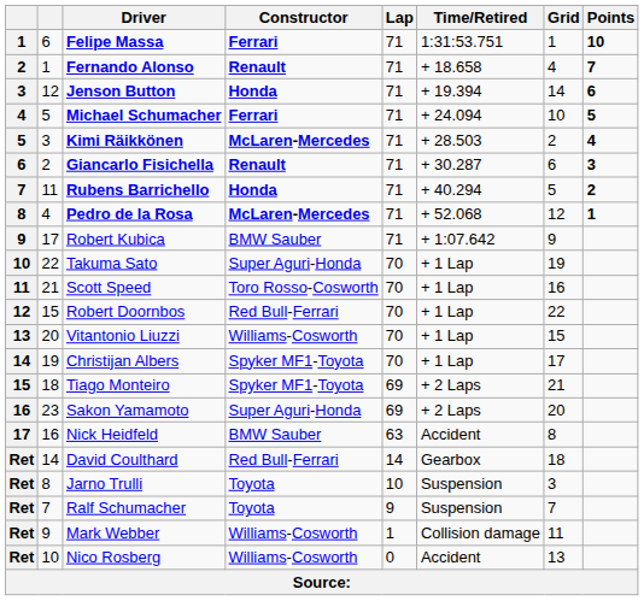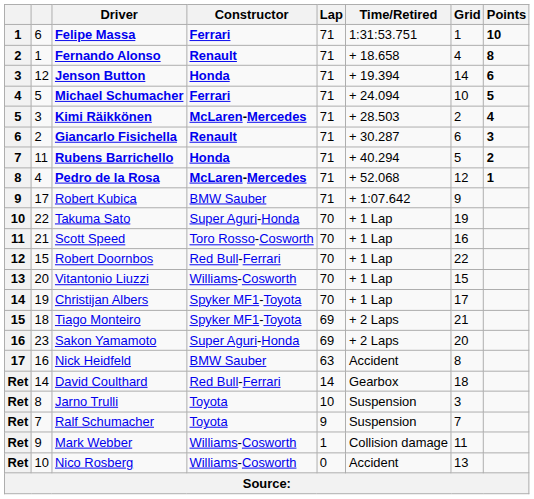 <table class="wikitable" style="font-size: 85%">
 <tr>
 <th></th>
 <th></th>
 <th>Driver</th>
 <th>Constructor</th>
 <th>Lap</th>
 <th>Time/Retired</th>
 <th>Grid</th>
 <th>Points</th>
 </tr>
 <tr>
 <th>1</th>
 <td>6</td>
 <td> <strong><a href='#'>Felipe Massa</a></strong></td>
 <td><strong><a href='#'>Ferrari</a></strong></td>
 <td>71</td>
 <td>1:31:53.751</td>
 <td>1</td>
 <td><strong>10</strong></td>
 </tr>
 <tr>
 <th>2</th>
 <td>1</td>
 <td> <strong><a href='#'>Fernando Alonso</a></strong></td>
 <td><strong><a href='#'>Renault</a></strong></td>
 <td>71</td>
 <td>+ 18.658</td>
 <td>4</td>
-<td><strong>7</strong></td>
+<td><strong>8</strong></td>
 </tr>
 <tr>
 <th>3</th>
 <td>12</td>
 <td> <strong><a href='#'>Jenson Button</a></strong></td>
 <td><strong><a href='#'>Honda</a></strong></td>
 <td>71</td>
 <td>+ 19.394</td>
 <td>14</td>
 <td><strong>6</strong></td>
 </tr>
 <tr>
 <th>4</th>
 <td>5</td>
 <td> <strong><a href='#'>Michael Schumacher</a></strong></td>
 <td><strong><a href='#'>Ferrari</a></strong></td>
 <td>71</td>
 <td>+ 24.094</td>
 <td>10</td>
 <td><strong>5</strong></td>
 </tr>
 <tr>
 <th>5</th>
 <td>3</td>
 <td> <strong><a href='#'>Kimi Räikkönen</a></strong></td>
 <td><strong><a href='#'>McLaren</a>-<a href='#'>Mercedes</a></strong></td>
 <td>71</td>
 <td>+ 28.503</td>
 <td>2</td>
 <td><strong>4</strong></td>
 </tr>
 <tr>
 <th>6</th>
 <td>2</td>
 <td> <strong><a href='#'>Giancarlo Fisichella</a></strong></td>
 <td><strong><a href='#'>Renault</a></strong></td>
 <td>71</td>
 <td>+ 30.287</td>
 <td>6</td>
 <td><strong>3</strong></td>
 </tr>
 <tr>
 <th>7</th>
 <td>11</td>
 <td> <strong><a href='#'>Rubens Barrichello</a></strong></td>
 <td><strong><a href='#'>Honda</a></strong></td>
 <td>71</td>
 <td>+ 40.294</td>
 <td>5</td>
 <td><strong>2</strong></td>
 </tr>
 <tr>
 <th>8</th>
 <td>4</td>
 <td> <strong><a href='#'>Pedro de la Rosa</a></strong></td>
 <td><strong><a href='#'>McLaren</a>-<a href='#'>Mercedes</a></strong></td>
 <td>71</td>
 <td>+ 52.068</td>
 <td>12</td>
 <td><strong>1</strong></td>
 </tr>
 <tr>
 <th>9</th>
 <td>17</td>
 <td> <a href='#'>Robert Kubica</a></td>
 <td><a href='#'>BMW Sauber</a></td>
 <td>71</td>
 <td>+ 1:07.642</td>
 <td>9</td>
 <td></td>
 </tr>
 <tr>
 <th>10</th>
 <td>22</td>
 <td> <a href='#'>Takuma Sato</a></td>
 <td><a href='#'>Super Aguri</a>-<a href='#'>Honda</a></td>
 <td>70</td>
 <td>+ 1 Lap</td>
 <td>19</td>
 <td></td>
 </tr>
 <tr>
 <th>11</th>
 <td>21</td>
 <td> <a href='#'>Scott Speed</a></td>
 <td><a href='#'>Toro Rosso</a>-<a href='#'>Cosworth</a></td>
 <td>70</td>
 <td>+ 1 Lap</td>
 <td>16</td>
 <td></td>
 </tr>
 <tr>
 <th>12</th>
 <td>15</td>
 <td> <a href='#'>Robert Doornbos</a></td>
 <td><a href='#'>Red Bull</a>-<a href='#'>Ferrari</a></td>
 <td>70</td>
 <td>+ 1 Lap</td>
 <td>22</td>
 <td></td>
 </tr>
 <tr>
 <th>13</th>
 <td>20</td>
 <td> <a href='#'>Vitantonio Liuzzi</a></td>
 <td><a href='#'>Williams</a>-<a href='#'>Cosworth</a></td>
 <td>70</td>
 <td>+ 1 Lap</td>
 <td>15</td>
 <td></td>
 </tr>
 <tr>
 <th>14</th>
 <td>19</td>
 <td> <a href='#'>Christijan Albers</a></td>
 <td><a href='#'>Spyker MF1</a>-<a href='#'>Toyota</a></td>
 <td>70</td>
 <td>+ 1 Lap</td>
 <td>17</td>
 <td></td>
 </tr>
 <tr>
 <th>15</th>
 <td>18</td>
 <td> <a href='#'>Tiago Monteiro</a></td>
 <td><a href='#'>Spyker MF1</a>-<a href='#'>Toyota</a></td>
 <td>69</td>
 <td>+ 2 Laps</td>
 <td>21</td>
 <td></td>
 </tr>
 <tr>
 <th>16</th>
 <td>23</td>
 <td> <a href='#'>Sakon Yamamoto</a></td>
 <td><a href='#'>Super Aguri</a>-<a href='#'>Honda</a></td>
 <td>69</td>
 <td>+ 2 Laps</td>
 <td>20</td>
 <td></td>
 </tr>
 <tr>
 <th>17</th>
 <td>16</td>
 <td> <a href='#'>Nick Heidfeld</a></td>
 <td><a href='#'>BMW Sauber</a></td>
 <td>63</td>
 <td>Accident</td>
 <td>8</td>
 <td></td>
 </tr>
 <tr>
 <th>Ret</th>
 <td>14</td>
 <td> <a href='#'>David Coulthard</a></td>
 <td><a href='#'>Red Bull</a>-<a href='#'>Ferrari</a></td>
 <td>14</td>
 <td>Gearbox</td>
 <td>18</td>
 <td></td>
 </tr>
 <tr>
 <th>Ret</th>
 <td>8</td>
 <td> <a href='#'>Jarno Trulli</a></td>
 <td><a href='#'>Toyota</a></td>
 <td>10</td>
 <td>Suspension</td>
 <td>3</td>
 <td></td>
 </tr>
 <tr>
 <th>Ret</th>
 <td>7</td>
 <td> <a href='#'>Ralf Schumacher</a></td>
 <td><a href='#'>Toyota</a></td>
 <td>9</td>
 <td>Suspension</td>
 <td>7</td>
 <td></td>
 </tr>
 <tr>
 <th>Ret</th>
 <td>9</td>
 <td> <a href='#'>Mark Webber</a></td>
 <td><a href='#'>Williams</a>-<a href='#'>Cosworth</a></td>
 <td>1</td>
 <td>Collision damage</td>
 <td>11</td>
 <td></td>
 </tr>
 <tr>
 <th>Ret</th>
 <td>10</td>
 <td> <a href='#'>Nico Rosberg</a></td>
 <td><a href='#'>Williams</a>-<a href='#'>Cosworth</a></td>
 <td>0</td>
 <td>Accident</td>
 <td>13</td>
 <td></td>
 </tr>
 <tr>
 <th colspan="8">Source:</th>
 </tr>
 </table>
